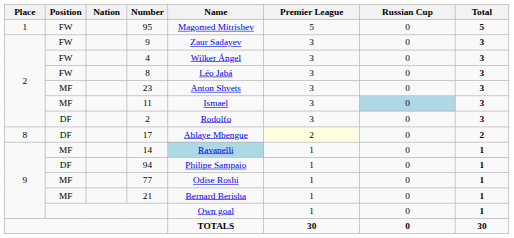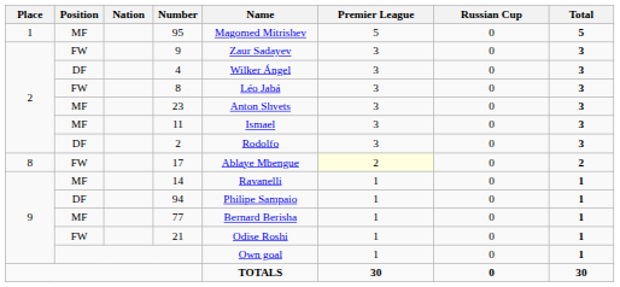 <table class="wikitable" style="font-size: 95%; text-align: center;">
 <tr>
 <th width=60>Place</th>
 <th width=60>Position</th>
 <th width=60>Nation</th>
 <th width=60>Number</th>
 <th width=150>Name</th>
 <th width=150>Premier League</th>
 <th width=150>Russian Cup</th>
 <th width=80><strong>Total</strong></th>
 </tr>
 <tr>
 <td>1</td>
-<td>FW</td>
+<td>MF</td>
 <td></td>
 <td>95</td>
 <td><a href='#'>Magomed Mitrishev</a></td>
 <td>5</td>
 <td>0</td>
 <td><strong>5</strong></td>
 </tr>
 <tr>
 <td rowspan=6>2</td>
 <td>FW</td>
 <td></td>
 <td>9</td>
 <td><a href='#'>Zaur Sadayev</a></td>
 <td>3</td>
 <td>0</td>
 <td><strong>3</strong></td>
 </tr>
 <tr>
-<td>FW</td>
+<td>DF</td>
 <td></td>
 <td>4</td>
 <td><a href='#'>Wilker Ángel</a></td>
 <td>3</td>
 <td>0</td>
 <td><strong>3</strong></td>
 </tr>
 <tr>
 <td>FW</td>
 <td></td>
 <td>8</td>
 <td><a href='#'>Léo Jabá</a></td>
 <td>3</td>
 <td>0</td>
 <td><strong>3</strong></td>
 </tr>
 <tr>
 <td>MF</td>
 <td></td>
 <td>23</td>
 <td><a href='#'>Anton Shvets</a></td>
 <td>3</td>
 <td>0</td>
 <td><strong>3</strong></td>
 </tr>
 <tr>
 <td>MF</td>
 <td></td>
 <td>11</td>
 <td><a href='#'>Ismael</a></td>
 <td>3</td>
-<td style="background: lightblue;">0</td>
+<td>0</td>
 <td><strong>3</strong></td>
 </tr>
 <tr>
 <td>DF</td>
 <td></td>
 <td>2</td>
 <td><a href='#'>Rodolfo</a></td>
 <td>3</td>
 <td>0</td>
 <td><strong>3</strong></td>
 </tr>
 <tr>
 <td>8</td>
-<td>DF</td>
+<td>FW</td>
 <td></td>
 <td>17</td>
 <td><a href='#'>Ablaye Mbengue</a></td>
 <td style="background: lightyellow;">2</td>
 <td>0</td>
 <td><strong>2</strong></td>
 </tr>
 <tr>
 <td rowspan=5>9</td>
 <td>MF</td>
 <td></td>
 <td>14</td>
-<td style="background: lightblue;"><a href='#'>Ravanelli</a></td>
+<td><a href='#'>Ravanelli</a></td>
 <td>1</td>
 <td>0</td>
 <td><strong>1</strong></td>
 </tr>
 <tr>
 <td>DF</td>
 <td></td>
 <td>94</td>
 <td><a href='#'>Philipe Sampaio</a></td>
 <td>1</td>
 <td>0</td>
 <td><strong>1</strong></td>
 </tr>
 <tr>
 <td>MF</td>
 <td></td>
 <td>77</td>
-<td><a href='#'>Odise Roshi</a></td>
+<td><a href='#'>Bernard Berisha</a></td>
 <td>1</td>
 <td>0</td>
 <td><strong>1</strong></td>
 </tr>
 <tr>
-<td>MF</td>
+<td>FW</td>
 <td></td>
 <td>21</td>
-<td><a href='#'>Bernard Berisha</a></td>
+<td><a href='#'>Odise Roshi</a></td>
 <td>1</td>
 <td>0</td>
 <td><strong>1</strong></td>
 </tr>
 <tr>
 <td colspan=3></td>
 <td><a href='#'>Own goal</a></td>
 <td>1</td>
 <td>0</td>
 <td><strong>1</strong></td>
 </tr>
 <tr>
 <td colspan=4></td>
 <td><strong>TOTALS</strong></td>
 <td><strong>30</strong></td>
 <td><strong>0</strong></td>
 <td><strong>30</strong></td>
 </tr>
 </table>
